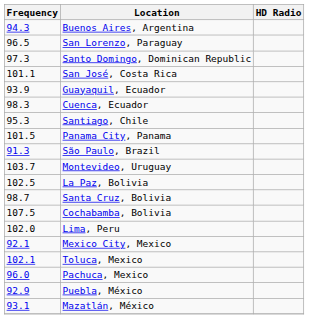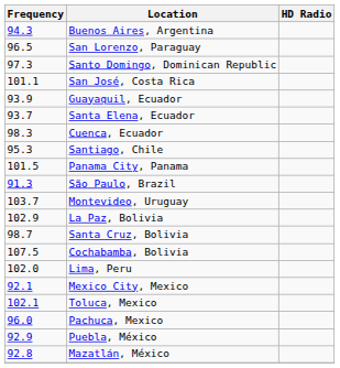 <table class="wikitable sortable">
 <tr>
 <th>Frequency</th>
 <th>Location</th>
 <th>HD Radio</th>
 </tr>
 <tr>
 <td><a href='#'>94.3</a></td>
 <td><a href='#'>Buenos Aires</a>, Argentina</td>
 <td></td>
 </tr>
 <tr>
 <td>96.5</td>
 <td><a href='#'>San Lorenzo</a>, Paraguay</td>
 <td></td>
 </tr>
 <tr>
 <td>97.3</td>
 <td><a href='#'>Santo Domingo</a>, Dominican Republic</td>
 <td></td>
 </tr>
 <tr>
 <td>101.1</td>
 <td><a href='#'>San José</a>, Costa Rica</td>
 <td></td>
 </tr>
 <tr>
 <td>93.9</td>
 <td><a href='#'>Guayaquil</a>, Ecuador</td>
 <td></td>
 </tr>
 <tr>
+<td>93.7</td>
+<td><a href='#'>Santa Elena</a>, Ecuador</td>
+<td></td>
+</tr>
+<tr>
 <td>98.3</td>
 <td><a href='#'>Cuenca</a>, Ecuador</td>
 <td></td>
 </tr>
 <tr>
 <td>95.3</td>
 <td><a href='#'>Santiago</a>, Chile</td>
 <td></td>
 </tr>
 <tr>
 <td>101.5</td>
 <td><a href='#'>Panama City</a>, Panama</td>
 <td></td>
 </tr>
 <tr>
 <td><a href='#'>91.3</a></td>
 <td><a href='#'>São Paulo</a>, Brazil</td>
 <td></td>
 </tr>
 <tr>
 <td>103.7</td>
 <td><a href='#'>Montevideo</a>, Uruguay</td>
 <td></td>
 </tr>
 <tr>
-<td>102.5</td>
+<td>102.9</td>
 <td><a href='#'>La Paz</a>, Bolivia</td>
 <td></td>
 </tr>
 <tr>
 <td>98.7</td>
 <td><a href='#'>Santa Cruz</a>, Bolivia</td>
 <td></td>
 </tr>
 <tr>
 <td>107.5</td>
 <td><a href='#'>Cochabamba</a>, Bolivia</td>
 <td></td>
 </tr>
 <tr>
 <td>102.0</td>
 <td><a href='#'>Lima</a>, Peru</td>
 <td></td>
 </tr>
 <tr>
 <td><a href='#'>92.1</a></td>
 <td><a href='#'>Mexico City</a>, Mexico</td>
 <td></td>
 </tr>
 <tr>
 <td><a href='#'>102.1</a></td>
 <td><a href='#'>Toluca</a>, Mexico</td>
 <td></td>
 </tr>
 <tr>
 <td><a href='#'>96.0</a></td>
 <td><a href='#'>Pachuca</a>, Mexico</td>
 <td></td>
 </tr>
 <tr>
 <td><a href='#'>92.9</a></td>
 <td><a href='#'>Puebla</a>, México</td>
 <td></td>
 </tr>
 <tr>
-<td><a href='#'>93.1</a></td>
+<td><a href='#'>92.8</a></td>
 <td><a href='#'>Mazatlán</a>, México</td>
 <td></td>
 </tr>
 <tr>
 </tr>
 </table>
